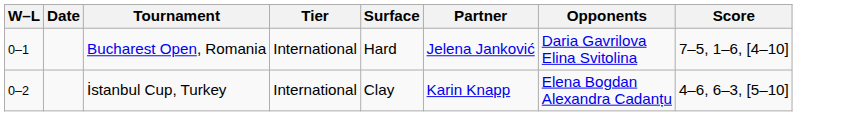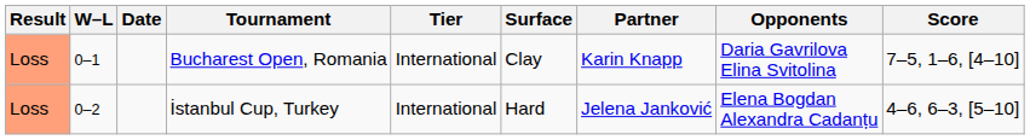 <table class="sortable wikitable">
 <tr>
+<th>Result</th>
 <th class="unsortable">W–L</th>
 <th>Date</th>
 <th>Tournament</th>
 <th>Tier</th>
 <th>Surface</th>
 <th>Partner</th>
 <th>Opponents</th>
 <th class="unsortable">Score</th>
 </tr>
 <tr>
+<td style="background:#ffa07a;">Loss</td>
 <td><small>0–1</small></td>
 <td><a href='#'></a></td>
 <td><a href='#'>Bucharest Open</a>, Romania</td>
 <td>International</td>
-<td>Hard</td>
-<td> <a href='#'>Jelena Janković</a></td>
+<td>Clay</td>
+<td> <a href='#'>Karin Knapp</a></td>
 <td> <a href='#'>Daria Gavrilova</a> <br>  <a href='#'>Elina Svitolina</a></td>
 <td>7–5, 1–6, [4–10]</td>
 </tr>
 <tr>
+<td style="background:#ffa07a;">Loss</td>
 <td><small>0–2</small></td>
 <td><a href='#'></a></td>
 <td>İstanbul Cup, Turkey</td>
 <td>International</td>
-<td>Clay</td>
-<td> <a href='#'>Karin Knapp</a></td>
+<td>Hard</td>
+<td> <a href='#'>Jelena Janković</a></td>
 <td> <a href='#'>Elena Bogdan</a> <br>  <a href='#'>Alexandra Cadanțu</a></td>
 <td>4–6, 6–3, [5–10]</td>
 </tr>
 </table>
